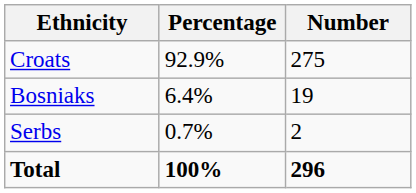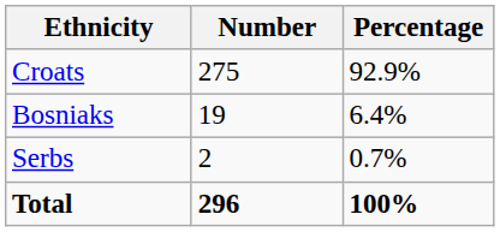 <table class="wikitable">
 <tr>
 <th width="100px">Ethnicity</th>
+<th width="80px">Number</th>
 <th width="80px">Percentage</th>
-<th width="80px">Number</th>
 </tr>
 <tr>
 <td><a href='#'>Croats</a></td>
+<td>275</td>
 <td>92.9%</td>
-<td>275</td>
 </tr>
 <tr>
 <td><a href='#'>Bosniaks</a></td>
+<td>19</td>
 <td>6.4%</td>
-<td>19</td>
 </tr>
 <tr>
 <td><a href='#'>Serbs</a></td>
+<td>2</td>
 <td>0.7%</td>
-<td>2</td>
 </tr>
 <tr>
 <td><strong>Total</strong></td>
+<td><strong>296</strong></td>
 <td><strong>100%</strong></td>
-<td><strong>296</strong></td>
 </tr>
 </table>
